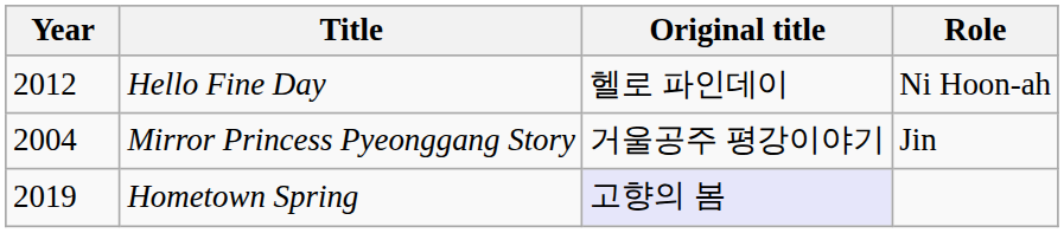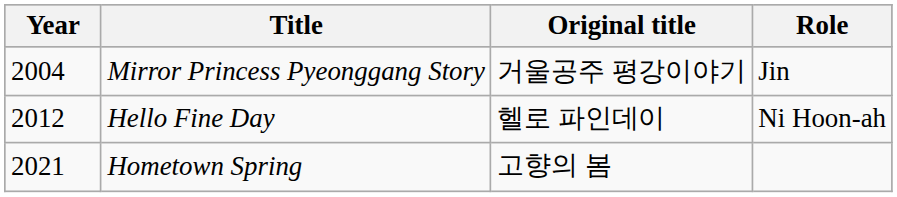 <table class="wikitable">
 <tr>
 <th width=50px>Year</th>
 <th>Title</th>
 <th>Original title</th>
 <th>Role</th>
 </tr>
 <tr>
+<td>2004</td>
+<td><em>Mirror Princess Pyeonggang Story</em></td>
+<td>거울공주 평강이야기</td>
+<td>Jin</td>
+</tr>
+<tr>
 <td>2012</td>
 <td><em>Hello Fine Day</em></td>
 <td>헬로 파인데이</td>
 <td>Ni Hoon-ah</td>
 </tr>
 <tr>
-<td>2004</td>
-<td><em>Mirror Princess Pyeonggang Story</em></td>
-<td>거울공주 평강이야기</td>
-<td>Jin</td>
-</tr>
-<tr>
-<td>2019</td>
+<td>2021</td>
 <td><em>Hometown Spring</em></td>
-<td style="background: lavender;">고향의 봄</td>
+<td>고향의 봄</td>
 <td></td>
 </tr>
 </table>
